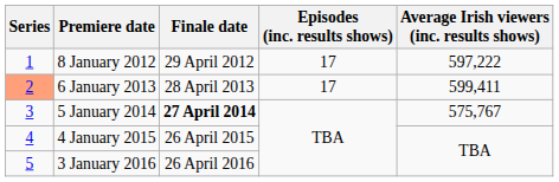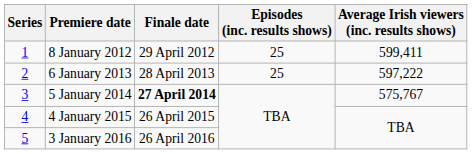 <table class="wikitable sortable">
 <tr>
 <th>Series</th>
 <th>Premiere date</th>
 <th>Finale date</th>
 <th>Episodes<br>(inc. results shows)</th>
 <th>Average Irish viewers<br>(inc. results shows)</th>
 </tr>
 <tr style="text-align:center;">
 <td><a href='#'>1</a></td>
 <td>8 January 2012</td>
 <td>29 April 2012</td>
-<td>17</td>
-<td>597,222</td>
+<td>25</td>
+<td>599,411</td>
 </tr>
 <tr style="text-align:center;">
-<td style="background: lightsalmon;"><a href='#'>2</a></td>
+<td><a href='#'>2</a></td>
 <td>6 January 2013</td>
 <td>28 April 2013</td>
-<td>17</td>
-<td>599,411</td>
+<td>25</td>
+<td>597,222</td>
 </tr>
 <tr style="text-align:center;">
 <td><a href='#'>3</a></td>
 <td>5 January 2014</td>
 <td><strong>27 April 2014</strong></td>
 <td rowspan="4">TBA</td>
 <td>575,767</td>
 </tr>
 <tr style="text-align:center;">
 <td><a href='#'>4</a></td>
 <td>4 January 2015</td>
 <td>26 April 2015</td>
 <td rowspan="3">TBA</td>
 </tr>
 <tr style="text-align:center;">
 <td><a href='#'>5</a></td>
 <td>3 January 2016</td>
 <td>26 April 2016</td>
 </tr>
 </table>
